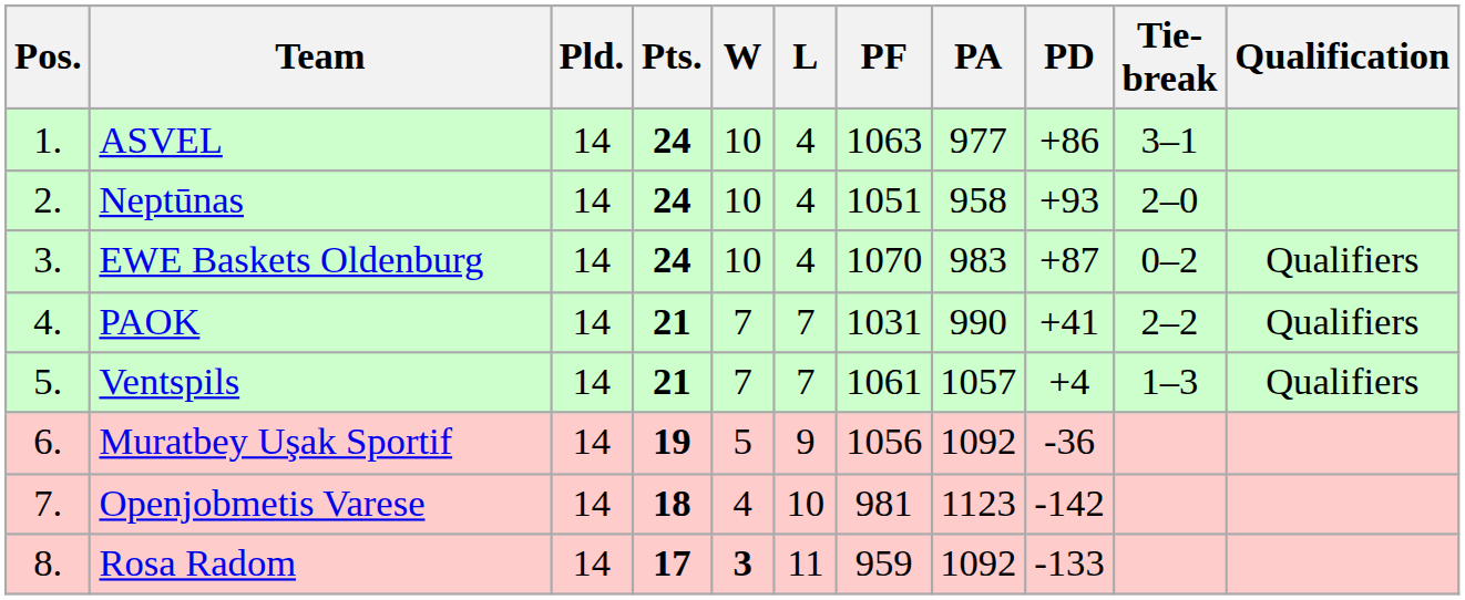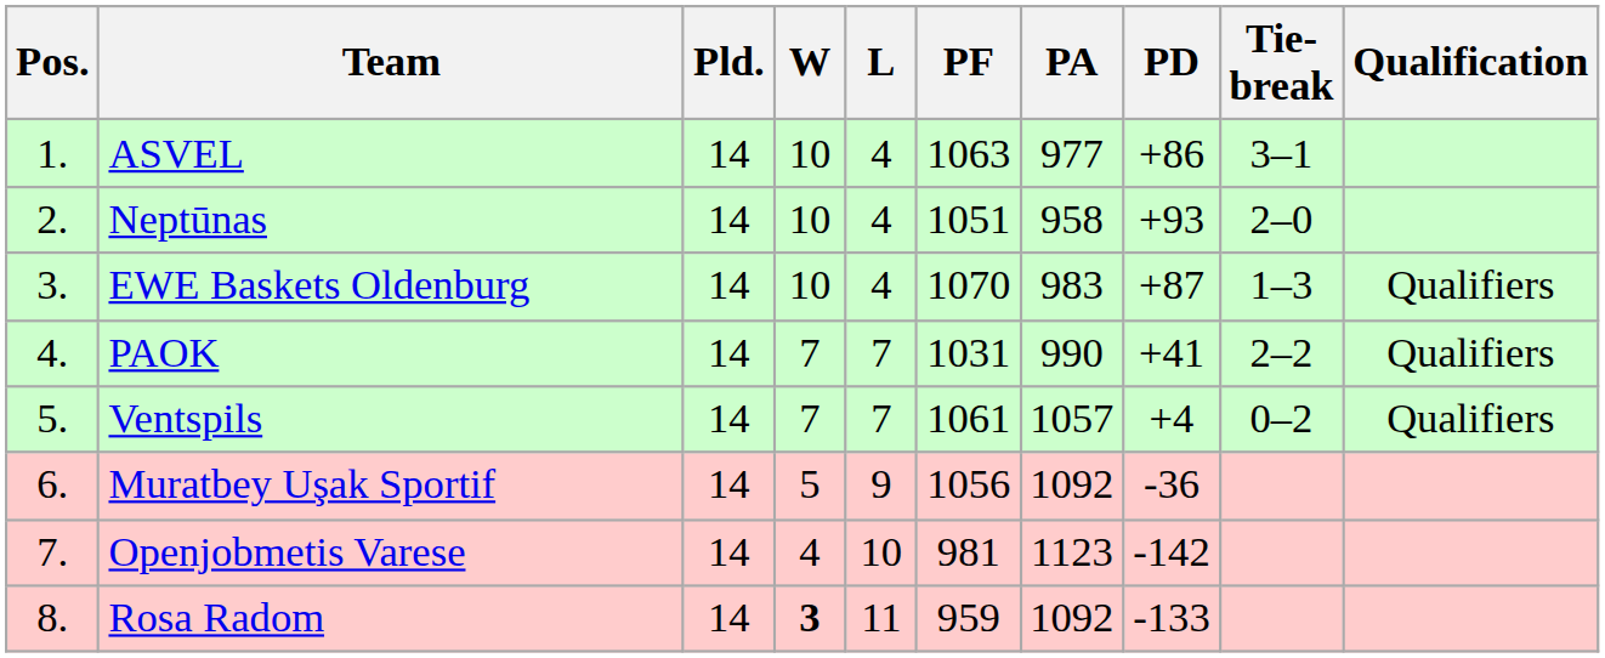 <table class="wikitable" style="text-align:center">
 <tr>
 <th width=15>Pos.</th>
 <th width=220>Team</th>
 <th width=20>Pld.</th>
-<th width=20>Pts.</th>
 <th width=20>W</th>
 <th width=20>L</th>
 <th width=20>PF</th>
 <th width=20>PA</th>
 <th width=20>PD</th>
 <th>Tie-break</th>
 <th>Qualification</th>
 </tr>
 <tr style="background:#ccffcc;">
 <td>1.</td>
 <td align=left> <a href='#'>ASVEL</a></td>
 <td>14</td>
-<td><strong>24</strong></td>
 <td>10</td>
 <td>4</td>
 <td>1063</td>
 <td>977</td>
 <td>+86</td>
 <td>3–1</td>
 <td></td>
 </tr>
 <tr style="background:#ccffcc;">
 <td>2.</td>
 <td align=left> <a href='#'>Neptūnas</a></td>
 <td>14</td>
-<td><strong>24</strong></td>
 <td>10</td>
 <td>4</td>
 <td>1051</td>
 <td>958</td>
 <td>+93</td>
 <td>2–0</td>
 <td></td>
 </tr>
 <tr style="background:#ccffcc;">
 <td>3.</td>
 <td align=left> <a href='#'>EWE Baskets Oldenburg</a></td>
 <td>14</td>
-<td><strong>24</strong></td>
 <td>10</td>
 <td>4</td>
 <td>1070</td>
 <td>983</td>
 <td>+87</td>
-<td>0–2</td>
+<td>1–3</td>
 <td>Qualifiers</td>
 </tr>
 <tr style="background:#ccffcc;">
 <td>4.</td>
 <td align=left> <a href='#'>PAOK</a></td>
 <td>14</td>
-<td><strong>21</strong></td>
 <td>7</td>
 <td>7</td>
 <td>1031</td>
 <td>990</td>
 <td>+41</td>
 <td>2–2</td>
 <td>Qualifiers</td>
 </tr>
 <tr style="background:#ccffcc;">
 <td>5.</td>
 <td align=left> <a href='#'>Ventspils</a></td>
 <td>14</td>
-<td><strong>21</strong></td>
 <td>7</td>
 <td>7</td>
 <td>1061</td>
 <td>1057</td>
 <td>+4</td>
-<td>1–3</td>
+<td>0–2</td>
 <td>Qualifiers</td>
 </tr>
 <tr style="background:#ffcccc;">
 <td>6.</td>
 <td align=left> <a href='#'>Muratbey Uşak Sportif</a></td>
 <td>14</td>
-<td><strong>19</strong></td>
 <td>5</td>
 <td>9</td>
 <td>1056</td>
 <td>1092</td>
 <td>-36</td>
 <td></td>
 <td></td>
 </tr>
 <tr style="background:#ffcccc;">
 <td>7.</td>
 <td align=left> <a href='#'>Openjobmetis Varese</a></td>
 <td>14</td>
-<td><strong>18</strong></td>
 <td>4</td>
 <td>10</td>
 <td>981</td>
 <td>1123</td>
 <td>-142</td>
 <td></td>
 <td></td>
 </tr>
 <tr style="background:#ffcccc;">
 <td>8.</td>
 <td align=left> <a href='#'>Rosa Radom</a></td>
 <td>14</td>
-<td><strong>17</strong></td>
 <td><strong>3</strong></td>
 <td>11</td>
 <td>959</td>
 <td>1092</td>
 <td>-133</td>
 <td></td>
 <td></td>
 </tr>
 </table>
